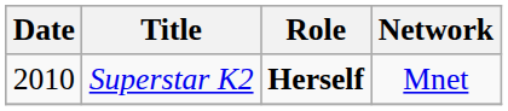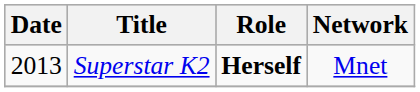 <table class="wikitable sortable">
 <tr>
 <th>Date</th>
 <th>Title</th>
 <th>Role</th>
 <th>Network</th>
 </tr>
 <tr>
-<td align="center">2010</td>
+<td align="center">2013</td>
 <td align="center"><em><a href='#'>Superstar K2</a></em></td>
 <td align="center"><strong>Herself</strong></td>
 <td align="center"><a href='#'>Mnet</a></td>
 </tr>
 <tr>
 </tr>
 </table>
